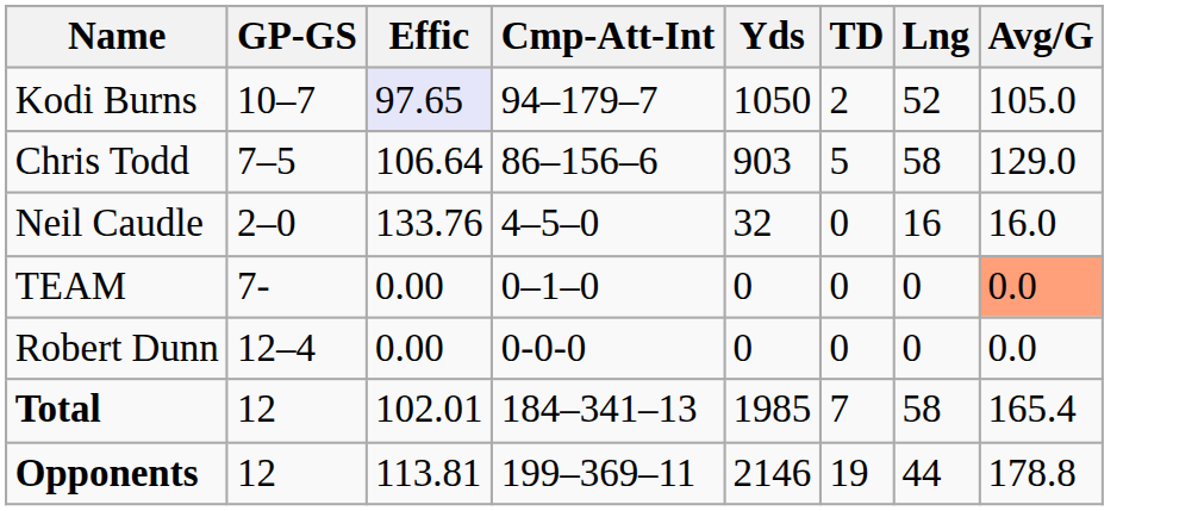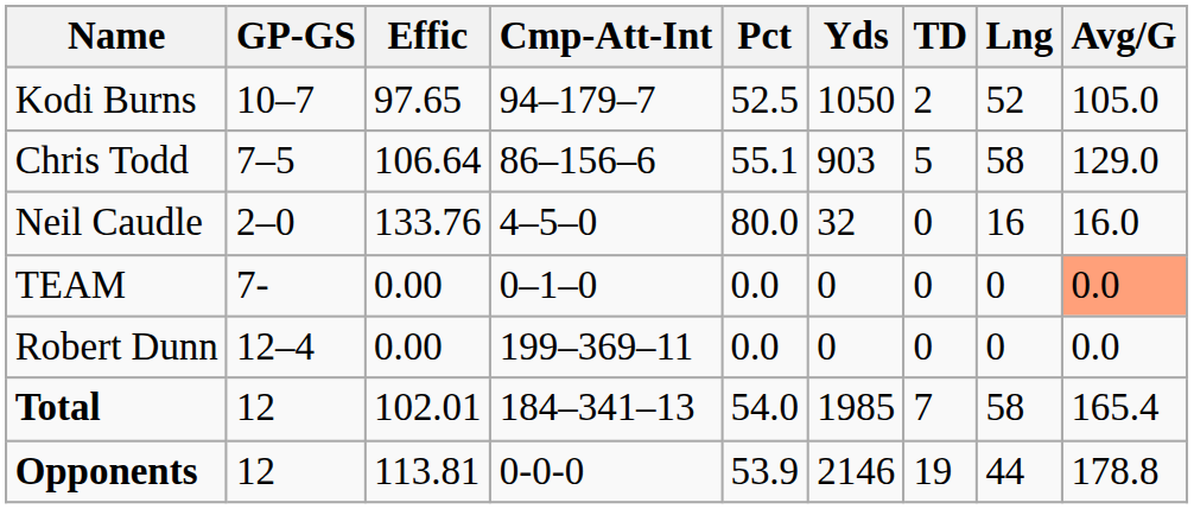 <table class="wikitable" style="white-space:nowrap;">
 <tr>
 <th>Name</th>
 <th>GP-GS</th>
 <th>Effic</th>
 <th>Cmp-Att-Int</th>
+<th>Pct</th>
 <th>Yds</th>
 <th>TD</th>
 <th>Lng</th>
 <th>Avg/G</th>
 </tr>
 <tr>
 <td>Kodi Burns</td>
 <td>10–7</td>
-<td style="background: lavender;">97.65</td>
+<td>97.65</td>
 <td>94–179–7</td>
+<td>52.5</td>
 <td>1050</td>
 <td>2</td>
 <td>52</td>
 <td>105.0</td>
 </tr>
 <tr>
 <td>Chris Todd</td>
 <td>7–5</td>
 <td>106.64</td>
 <td>86–156–6</td>
+<td>55.1</td>
 <td>903</td>
 <td>5</td>
 <td>58</td>
 <td>129.0</td>
 </tr>
 <tr>
 <td>Neil Caudle</td>
 <td>2–0</td>
 <td>133.76</td>
 <td>4–5–0</td>
+<td>80.0</td>
 <td>32</td>
 <td>0</td>
 <td>16</td>
 <td>16.0</td>
 </tr>
 <tr>
 <td>TEAM</td>
 <td>7-</td>
 <td>0.00</td>
 <td>0–1–0</td>
+<td>0.0</td>
 <td>0</td>
 <td>0</td>
 <td>0</td>
 <td style="background: lightsalmon;">0.0</td>
 </tr>
 <tr>
 <td>Robert Dunn</td>
 <td>12–4</td>
 <td>0.00</td>
-<td>0-0-0</td>
+<td>199–369–11</td>
+<td>0.0</td>
 <td>0</td>
 <td>0</td>
 <td>0</td>
 <td>0.0</td>
 </tr>
 <tr>
 <td><strong>Total</strong></td>
 <td>12</td>
 <td>102.01</td>
 <td>184–341–13</td>
+<td>54.0</td>
 <td>1985</td>
 <td>7</td>
 <td>58</td>
 <td>165.4</td>
 </tr>
 <tr>
 <td><strong>Opponents</strong></td>
 <td>12</td>
 <td>113.81</td>
-<td>199–369–11</td>
+<td>0-0-0</td>
+<td>53.9</td>
 <td>2146</td>
 <td>19</td>
 <td>44</td>
 <td>178.8</td>
 </tr>
 </table>
